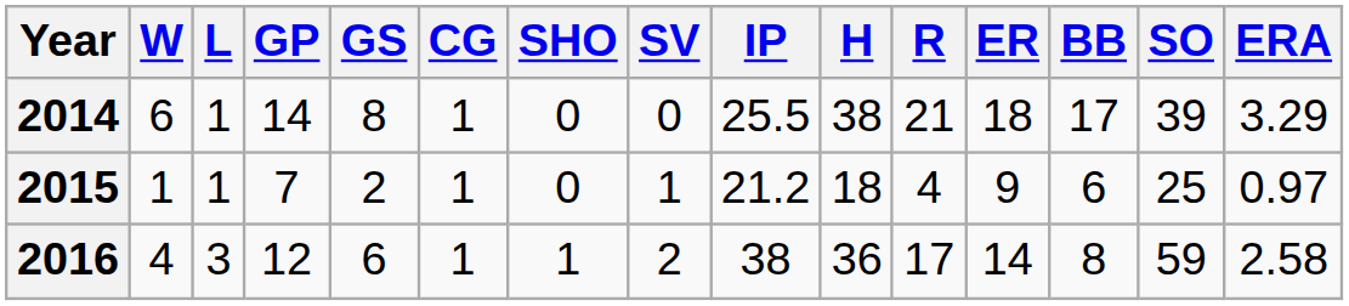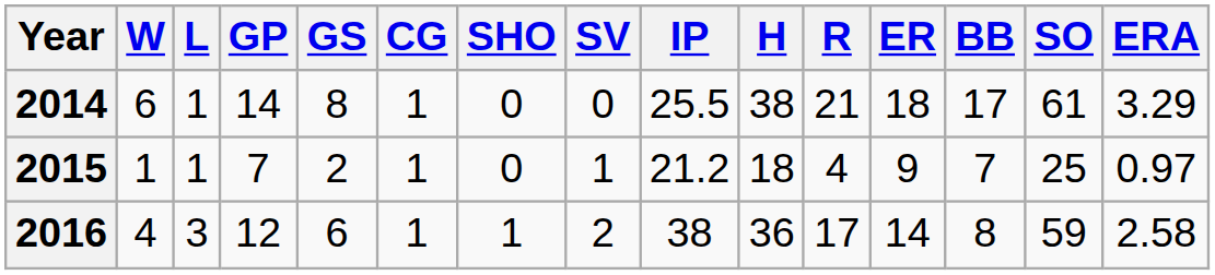 <table class="wikitable">
 <tr align=center>
 <th>Year</th>
 <th><a href='#'>W</a></th>
 <th><a href='#'>L</a></th>
 <th><a href='#'>GP</a></th>
 <th><a href='#'>GS</a></th>
 <th><a href='#'>CG</a></th>
 <th><a href='#'>SHO</a></th>
 <th><a href='#'>SV</a></th>
 <th><a href='#'>IP</a></th>
 <th><a href='#'>H</a></th>
 <th><a href='#'>R</a></th>
 <th><a href='#'>ER</a></th>
 <th><a href='#'>BB</a></th>
 <th><a href='#'>SO</a></th>
 <th><a href='#'>ERA</a></th>
 </tr>
 <tr align=center>
 <th>2014</th>
 <td>6</td>
 <td>1</td>
 <td>14</td>
 <td>8</td>
 <td>1</td>
 <td>0</td>
 <td>0</td>
 <td>25.5</td>
 <td>38</td>
 <td>21</td>
 <td>18</td>
 <td>17</td>
-<td>39</td>
+<td>61</td>
 <td>3.29</td>
 </tr>
 <tr align=center>
 <th>2015</th>
 <td>1</td>
 <td>1</td>
 <td>7</td>
 <td>2</td>
 <td>1</td>
 <td>0</td>
 <td>1</td>
 <td>21.2</td>
 <td>18</td>
 <td>4</td>
 <td>9</td>
-<td>6</td>
+<td>7</td>
 <td>25</td>
 <td>0.97</td>
 </tr>
 <tr align=center>
 <th>2016</th>
 <td>4</td>
 <td>3</td>
 <td>12</td>
 <td>6</td>
 <td>1</td>
 <td>1</td>
 <td>2</td>
 <td>38</td>
 <td>36</td>
 <td>17</td>
 <td>14</td>
 <td>8</td>
 <td>59</td>
 <td>2.58</td>
 </tr>
 </table>
